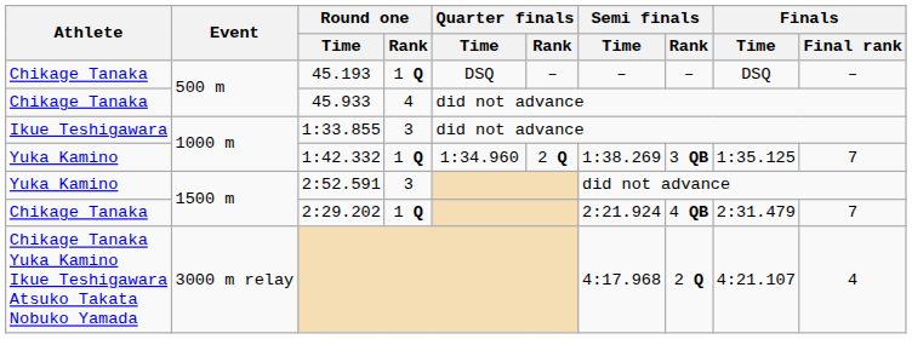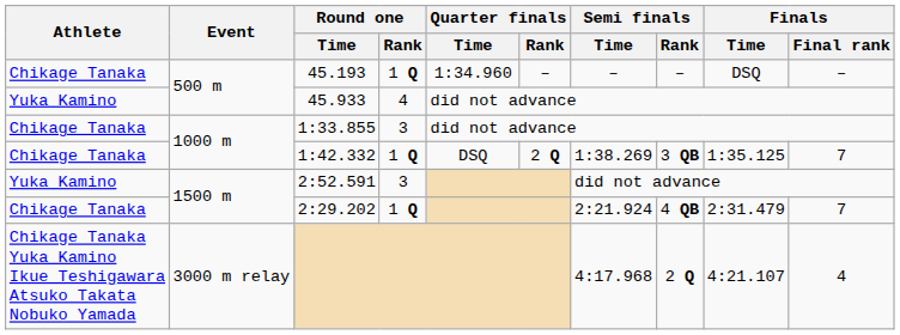 <table class="wikitable" style="font-size:90%">
 <tr>
 <th rowspan="2">Athlete</th>
 <th rowspan="2">Event</th>
 <th colspan="2">Round one</th>
 <th colspan="2">Quarter finals</th>
 <th colspan="2">Semi finals</th>
 <th colspan="2">Finals</th>
 </tr>
 <tr>
 <th>Time</th>
 <th>Rank</th>
 <th>Time</th>
 <th>Rank</th>
 <th>Time</th>
 <th>Rank</th>
 <th>Time</th>
 <th>Final rank</th>
 </tr>
 <tr>
 <td><a href='#'>Chikage Tanaka</a></td>
 <td rowspan="2">500 m</td>
 <td align="center">45.193</td>
 <td align="center">1 <strong>Q</strong></td>
-<td align="center">DSQ</td>
+<td align="center">1:34.960</td>
 <td align="center">–</td>
 <td align="center">–</td>
 <td align="center">–</td>
 <td align="center">DSQ</td>
 <td align="center">–</td>
 </tr>
 <tr>
-<td><a href='#'>Chikage Tanaka</a></td>
+<td><a href='#'>Yuka Kamino</a></td>
 <td align="center">45.933</td>
 <td align="center">4</td>
 <td colspan="6">did not advance</td>
 </tr>
 <tr>
-<td><a href='#'>Ikue Teshigawara</a></td>
+<td><a href='#'>Chikage Tanaka</a></td>
 <td rowspan="2">1000 m</td>
 <td align="center">1:33.855</td>
 <td align="center">3</td>
 <td colspan="6">did not advance</td>
 </tr>
 <tr>
-<td><a href='#'>Yuka Kamino</a></td>
+<td><a href='#'>Chikage Tanaka</a></td>
 <td align="center">1:42.332</td>
 <td align="center">1 <strong>Q</strong></td>
-<td align="center">1:34.960</td>
+<td align="center">DSQ</td>
 <td align="center">2 <strong>Q</strong></td>
 <td align="center">1:38.269</td>
 <td align="center">3 <strong>QB</strong></td>
 <td align="center">1:35.125</td>
 <td align="center">7</td>
 </tr>
 <tr>
 <td><a href='#'>Yuka Kamino</a></td>
 <td rowspan="2">1500 m</td>
 <td align="center">2:52.591</td>
 <td align="center">3</td>
 <td colspan="2" bgcolor="wheat"></td>
 <td colspan="4">did not advance</td>
 </tr>
 <tr>
 <td><a href='#'>Chikage Tanaka</a></td>
 <td align="center">2:29.202</td>
 <td align="center">1 <strong>Q</strong></td>
 <td colspan="2" bgcolor="wheat"></td>
 <td align="center">2:21.924</td>
 <td align="center">4 <strong>QB</strong></td>
 <td align="center">2:31.479</td>
 <td align="center">7</td>
 </tr>
 <tr>
 <td><a href='#'>Chikage Tanaka</a><br><a href='#'>Yuka Kamino</a><br><a href='#'>Ikue Teshigawara</a><br><a href='#'>Atsuko Takata</a><br><a href='#'>Nobuko Yamada</a></td>
 <td>3000 m relay</td>
 <td colspan=4 bgcolor=wheat></td>
 <td align=center>4:17.968</td>
 <td align=center>2 <strong>Q</strong></td>
 <td align=center>4:21.107</td>
 <td align=center>4</td>
 </tr>
 </table>
